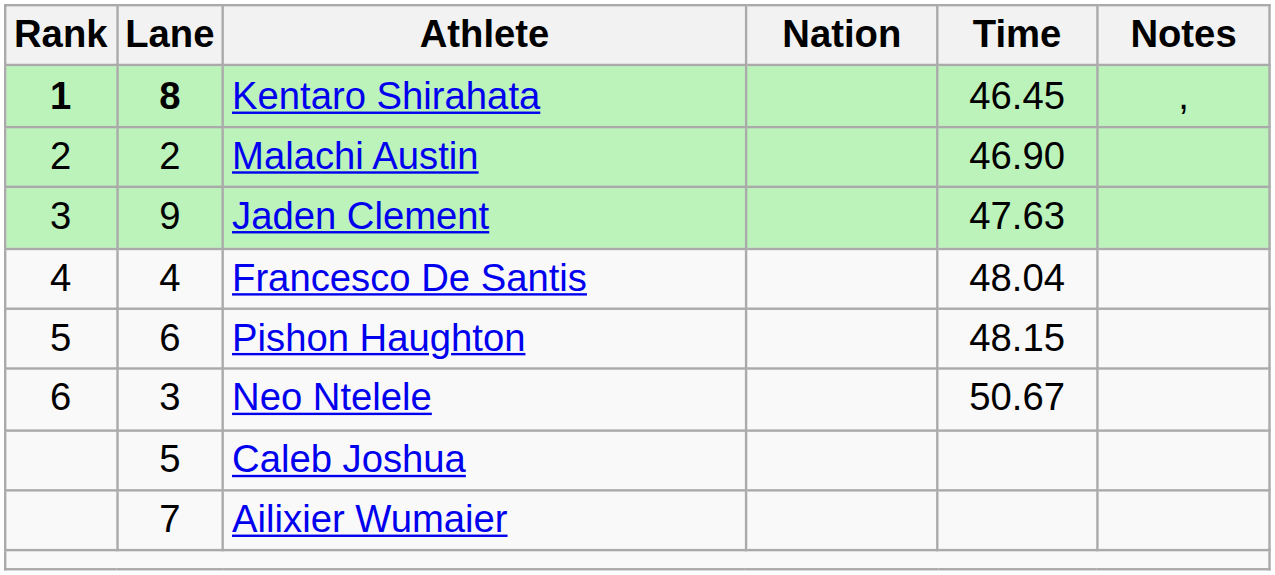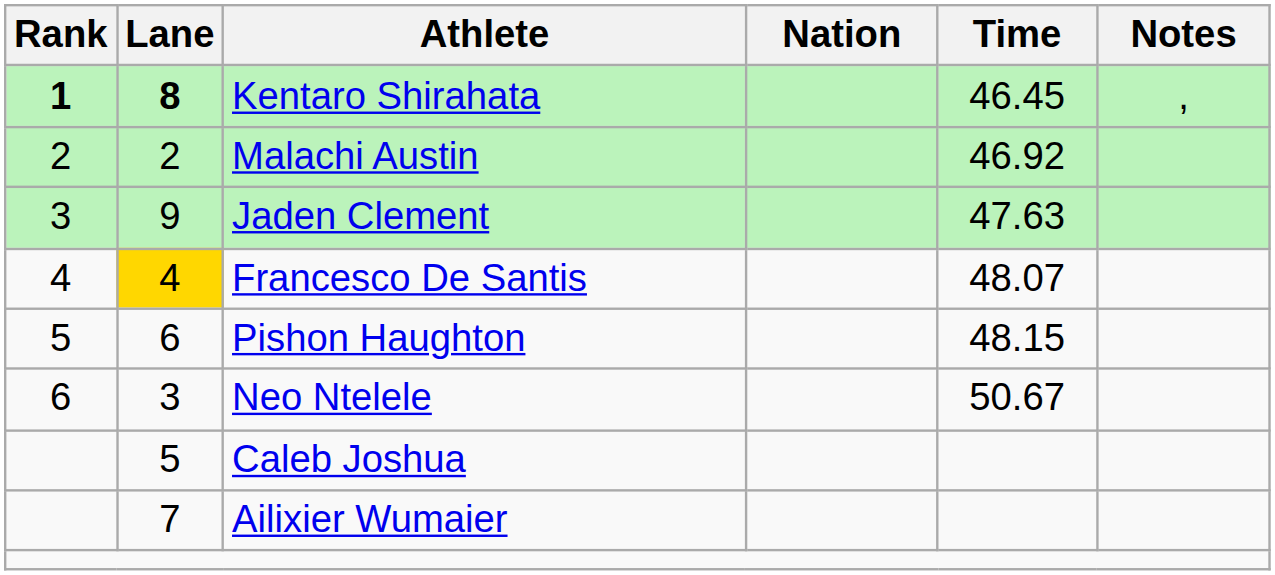 <table class="wikitable sortable" style="text-align:center;width: 60%;">
 <tr>
 <th scope="col" style="width: 10px;">Rank</th>
 <th scope="col" style="width: 10px;">Lane</th>
 <th scope="col">Athlete</th>
 <th scope="col">Nation</th>
 <th scope="col">Time</th>
 <th scope="col">Notes</th>
 </tr>
 <tr bgcolor=bbf3bb>
 <td><strong>1</strong></td>
 <td><strong>8</strong></td>
 <td align=left><a href='#'>Kentaro Shirahata</a></td>
 <td align=left></td>
 <td>46.45</td>
 <td>, </td>
 </tr>
 <tr bgcolor=bbf3bb>
 <td>2</td>
 <td>2</td>
 <td align=left><a href='#'>Malachi Austin</a></td>
 <td align=left></td>
-<td>46.90</td>
+<td>46.92</td>
 <td></td>
 </tr>
 <tr bgcolor=bbf3bb>
 <td>3</td>
 <td>9</td>
 <td align=left><a href='#'>Jaden Clement</a></td>
 <td align=left></td>
 <td>47.63</td>
 <td></td>
 </tr>
 <tr>
 <td>4</td>
-<td>4</td>
+<td style="background: gold;">4</td>
 <td align=left><a href='#'>Francesco De Santis</a></td>
 <td align=left></td>
-<td>48.04</td>
+<td>48.07</td>
 <td></td>
 </tr>
 <tr>
 <td>5</td>
 <td>6</td>
 <td align=left><a href='#'>Pishon Haughton</a></td>
 <td align=left></td>
 <td>48.15</td>
 <td></td>
 </tr>
 <tr>
 <td>6</td>
 <td>3</td>
 <td align=left><a href='#'>Neo Ntelele</a></td>
 <td align=left></td>
 <td>50.67</td>
 <td></td>
 </tr>
 <tr>
 <td></td>
 <td>5</td>
 <td align=left><a href='#'>Caleb Joshua</a></td>
 <td align=left></td>
 <td></td>
 <td></td>
 </tr>
 <tr>
 <td></td>
 <td>7</td>
 <td align=left><a href='#'>Ailixier Wumaier</a></td>
 <td align=left></td>
 <td></td>
 <td></td>
 </tr>
 <tr class="sortbottom">
 <td colspan="6"></td>
 </tr>
 </table>
